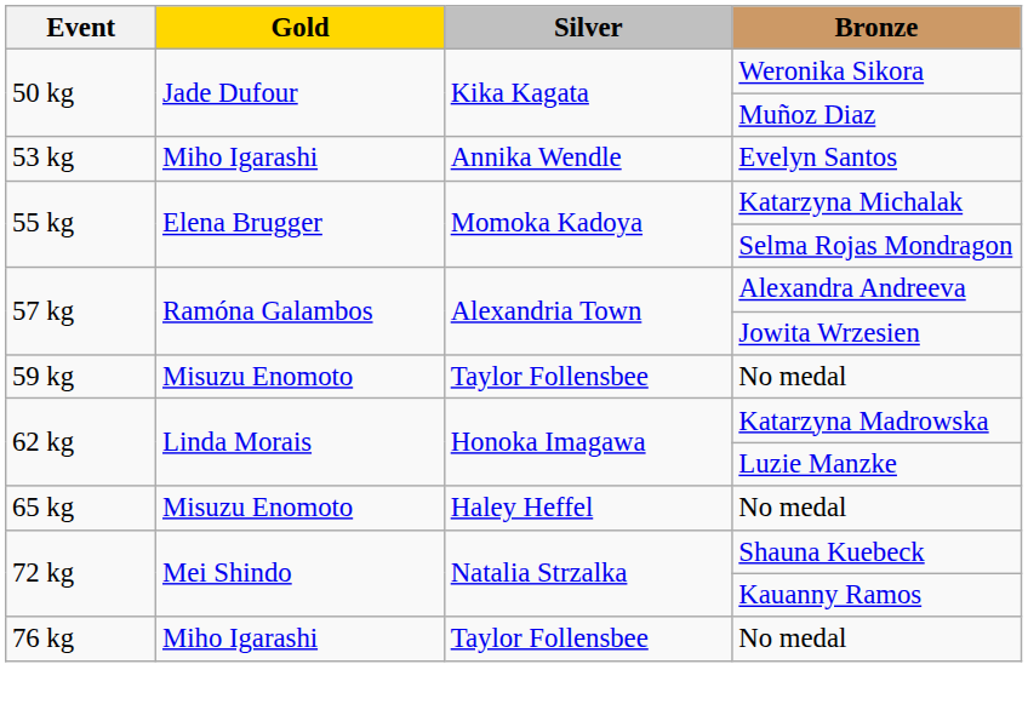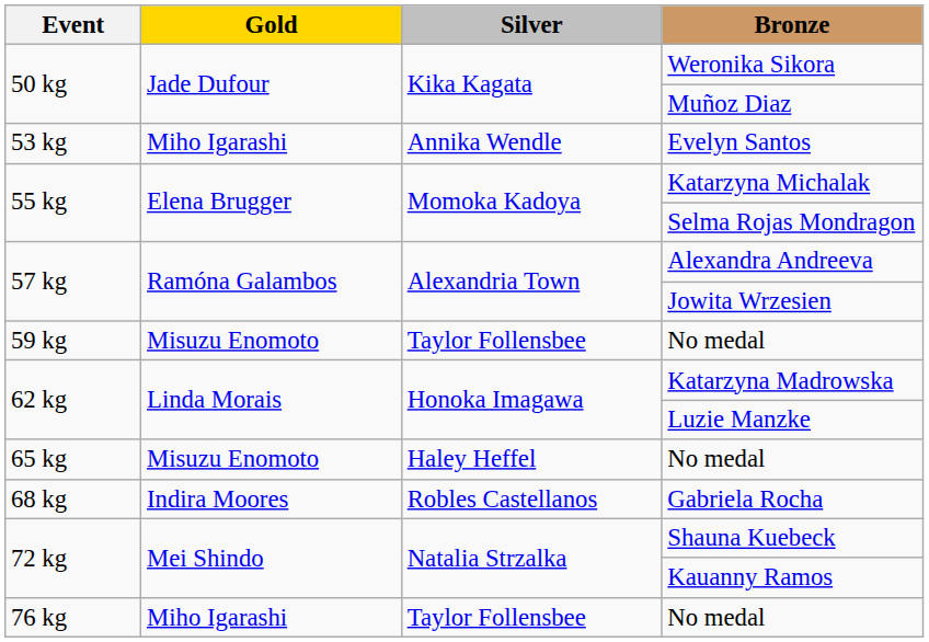 <table class="wikitable">
 <tr>
 <th width="80">Event</th>
 <th style="background-color:gold; width:160px">Gold</th>
 <th style="background-color:silver; width:160px">Silver</th>
 <th style="background-color:#CC9966; width:160px">Bronze</th>
 </tr>
 <tr>
 <td rowspan="2">50 kg</td>
 <td rowspan="2"><a href='#'>Jade Dufour</a><br></td>
 <td rowspan="2"><a href='#'>Kika Kagata</a><br></td>
 <td><a href='#'>Weronika Sikora</a><br></td>
 </tr>
 <tr>
 <td><a href='#'>Muñoz Diaz</a><br></td>
 </tr>
 <tr>
 <td>53 kg</td>
 <td><a href='#'>Miho Igarashi</a><br></td>
 <td><a href='#'>Annika Wendle</a><br></td>
 <td><a href='#'>Evelyn Santos</a><br></td>
 </tr>
 <tr>
 <td rowspan="2">55 kg</td>
 <td rowspan="2"><a href='#'>Elena Brugger</a><br></td>
 <td rowspan="2"><a href='#'>Momoka Kadoya</a><br></td>
 <td><a href='#'>Katarzyna Michalak</a><br></td>
 </tr>
 <tr>
 <td><a href='#'>Selma Rojas Mondragon</a><br></td>
 </tr>
 <tr>
 <td rowspan="2">57 kg</td>
 <td rowspan="2"><a href='#'>Ramóna Galambos</a><br></td>
 <td rowspan="2"><a href='#'>Alexandria Town</a><br></td>
 <td><a href='#'>Alexandra Andreeva</a><br></td>
 </tr>
 <tr>
 <td><a href='#'>Jowita Wrzesien</a><br></td>
 </tr>
 <tr>
 <td>59 kg</td>
 <td><a href='#'>Misuzu Enomoto</a><br></td>
 <td><a href='#'>Taylor Follensbee</a><br></td>
 <td>No medal</td>
 </tr>
 <tr>
 <td rowspan="2">62 kg</td>
 <td rowspan="2"><a href='#'>Linda Morais</a><br></td>
 <td rowspan="2"><a href='#'>Honoka Imagawa</a><br></td>
 <td><a href='#'>Katarzyna Madrowska</a><br></td>
 </tr>
 <tr>
 <td><a href='#'>Luzie Manzke</a><br></td>
 </tr>
 <tr>
 <td>65 kg</td>
 <td><a href='#'>Misuzu Enomoto</a><br></td>
 <td><a href='#'>Haley Heffel</a><br></td>
 <td>No medal</td>
 </tr>
 <tr>
+<td>68 kg</td>
+<td><a href='#'>Indira Moores</a><br></td>
+<td><a href='#'>Robles Castellanos</a><br></td>
+<td><a href='#'>Gabriela Rocha</a><br></td>
+</tr>
+<tr>
 <td rowspan="2">72 kg</td>
 <td rowspan="2"><a href='#'>Mei Shindo</a><br></td>
 <td rowspan="2"><a href='#'>Natalia Strzalka</a><br></td>
 <td><a href='#'>Shauna Kuebeck</a><br></td>
 </tr>
 <tr>
 <td><a href='#'>Kauanny Ramos</a><br></td>
 </tr>
 <tr>
 <td>76 kg</td>
 <td><a href='#'>Miho Igarashi</a><br></td>
 <td><a href='#'>Taylor Follensbee</a><br></td>
 <td>No medal</td>
 </tr>
 </table>
